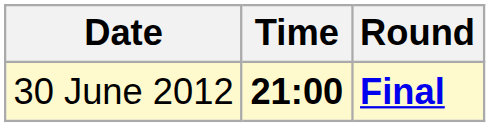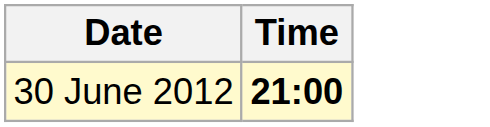 <table class="wikitable">
 <tr>
 <th>Date</th>
 <th>Time</th>
-<th>Round</th>
 </tr>
 <tr style=background:lemonchiffon>
 <td>30 June 2012</td>
 <td><strong>21:00</strong></td>
-<td><strong><a href='#'>Final</a></strong></td>
 </tr>
 </table>
